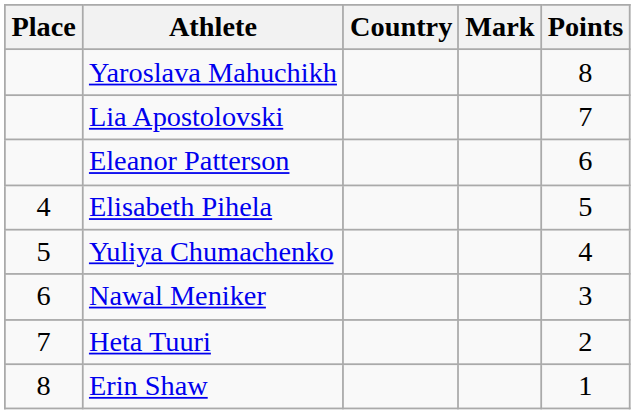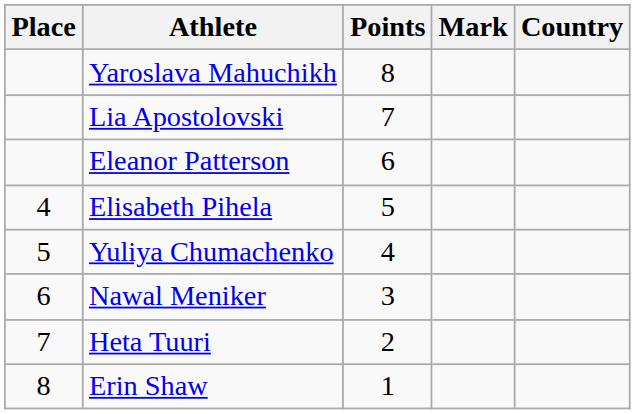 <table class="wikitable">
 <tr>
 <th>Place</th>
 <th>Athlete</th>
+<th>Points</th>
+<th>Mark</th>
 <th>Country</th>
-<th>Mark</th>
-<th>Points</th>
 </tr>
 <tr>
 <td align=center></td>
 <td><a href='#'>Yaroslava Mahuchikh</a></td>
+<td align=center>8</td>
 <td></td>
 <td></td>
-<td align=center>8</td>
 </tr>
 <tr>
 <td align=center></td>
 <td><a href='#'>Lia Apostolovski</a></td>
+<td align=center>7</td>
 <td></td>
 <td></td>
-<td align=center>7</td>
 </tr>
 <tr>
 <td align=center></td>
 <td><a href='#'>Eleanor Patterson</a></td>
+<td align=center>6</td>
 <td></td>
 <td></td>
-<td align=center>6</td>
 </tr>
 <tr>
 <td align=center>4</td>
 <td><a href='#'>Elisabeth Pihela</a></td>
+<td align=center>5</td>
 <td></td>
 <td></td>
-<td align=center>5</td>
 </tr>
 <tr>
 <td align=center>5</td>
 <td><a href='#'>Yuliya Chumachenko</a></td>
+<td align=center>4</td>
 <td></td>
 <td></td>
-<td align=center>4</td>
 </tr>
 <tr>
 <td align=center>6</td>
 <td><a href='#'>Nawal Meniker</a></td>
+<td align=center>3</td>
 <td></td>
 <td></td>
-<td align=center>3</td>
 </tr>
 <tr>
 <td align=center>7</td>
 <td><a href='#'>Heta Tuuri</a></td>
+<td align=center>2</td>
 <td></td>
 <td></td>
-<td align=center>2</td>
 </tr>
 <tr>
 <td align=center>8</td>
 <td><a href='#'>Erin Shaw</a></td>
+<td align=center>1</td>
 <td></td>
 <td></td>
-<td align=center>1</td>
 </tr>
 </table>
